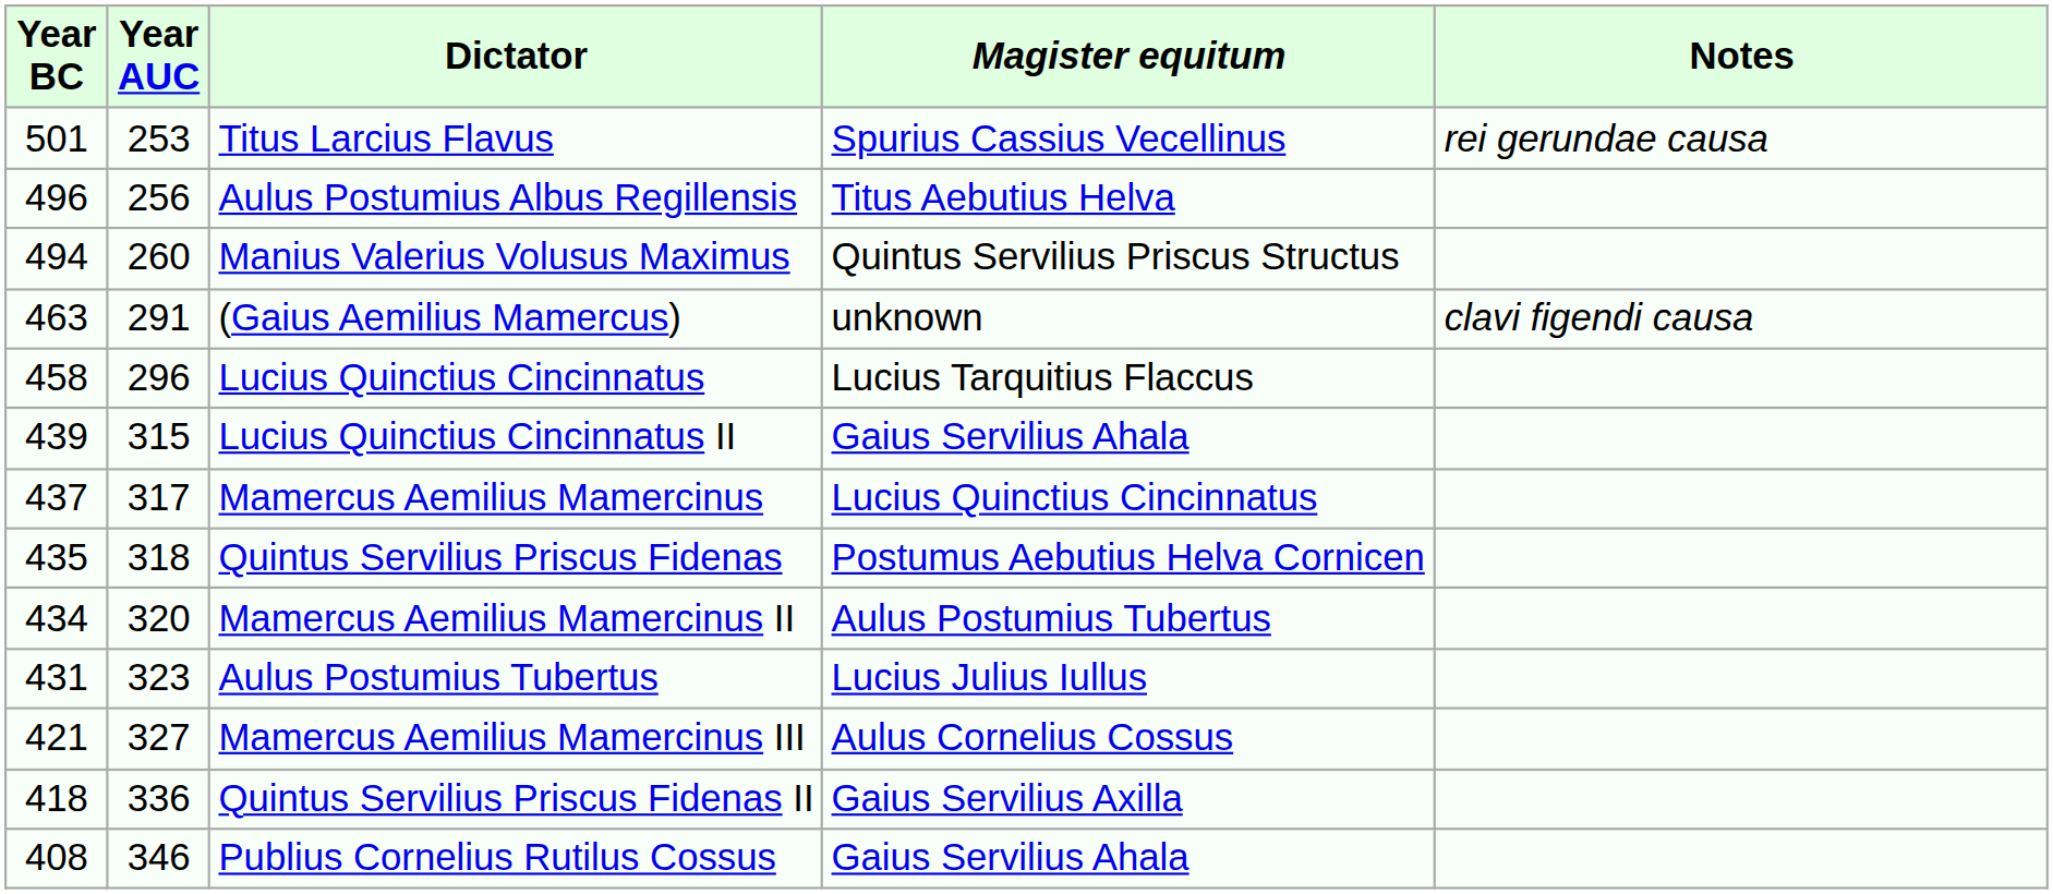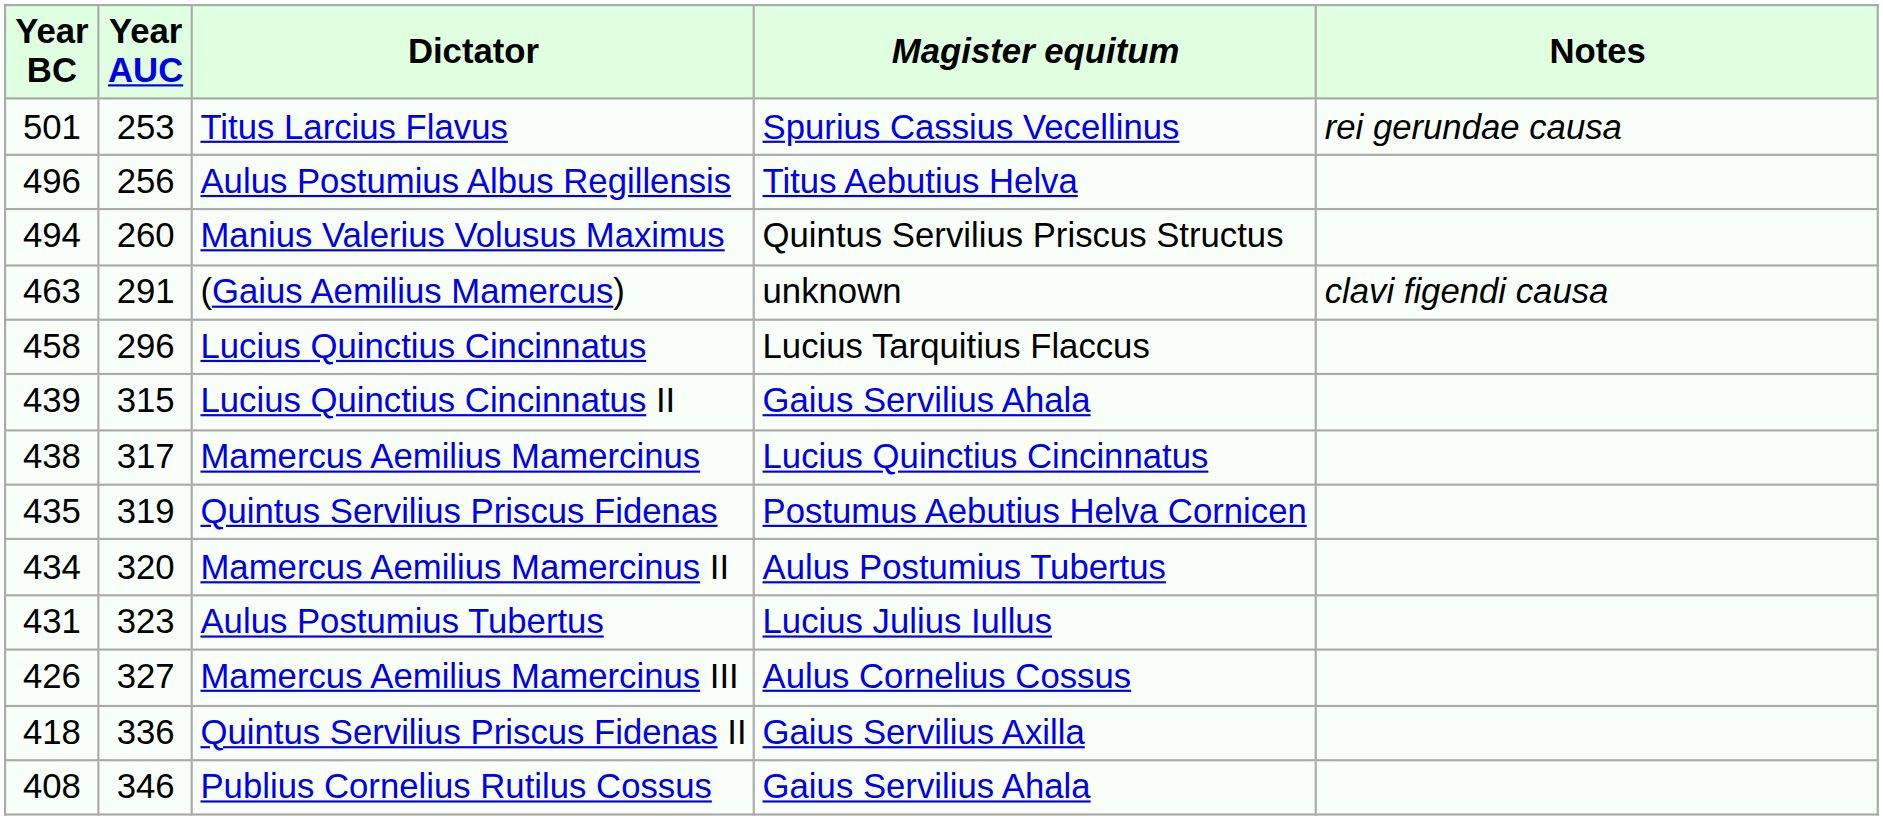 <table class="wikitable" style="background:#F8FFF8">
 <tr>
 <th width=5% style="background:#E0FFE0">Year<br>BC</th>
 <th width=5% style="background:#E0FFE0">Year<br><a href='#'>AUC</a></th>
 <th width=30% style="background:#E0FFE0">Dictator</th>
 <th width=30% style="background:#E0FFE0"><em>Magister equitum</em></th>
 <th width=30% style="background:#E0FFE0">Notes</th>
 </tr>
 <tr>
 <td style="text-align:center;">501</td>
 <td style="text-align:center;">253</td>
 <td><a href='#'>Titus Larcius Flavus</a></td>
 <td><a href='#'>Spurius Cassius Vecellinus</a></td>
 <td><em>rei gerundae causa</em></td>
 </tr>
 <tr>
 <td style="text-align:center;">496</td>
 <td style="text-align:center;">256</td>
 <td><a href='#'>Aulus Postumius Albus Regillensis</a></td>
 <td><a href='#'>Titus Aebutius Helva</a></td>
 <td></td>
 </tr>
 <tr>
 <td style="text-align:center;">494</td>
 <td style="text-align:center;">260</td>
 <td><a href='#'>Manius Valerius Volusus Maximus</a></td>
 <td>Quintus Servilius Priscus Structus</td>
 <td></td>
 </tr>
 <tr>
 <td style="text-align:center;">463</td>
 <td style="text-align:center;">291</td>
 <td>(<a href='#'>Gaius Aemilius Mamercus</a>)</td>
 <td>unknown</td>
 <td><em>clavi figendi causa</em></td>
 </tr>
 <tr>
 <td style="text-align:center;">458</td>
 <td style="text-align:center;">296</td>
 <td><a href='#'>Lucius Quinctius Cincinnatus</a></td>
 <td>Lucius Tarquitius Flaccus</td>
 <td></td>
 </tr>
 <tr>
 <td style="text-align:center;">439</td>
 <td style="text-align:center;">315</td>
 <td><a href='#'>Lucius Quinctius Cincinnatus</a> II</td>
 <td><a href='#'>Gaius Servilius Ahala</a></td>
 <td></td>
 </tr>
 <tr>
-<td style="text-align:center;">437</td>
+<td style="text-align:center;">438</td>
 <td style="text-align:center;">317</td>
 <td><a href='#'>Mamercus Aemilius Mamercinus</a></td>
 <td><a href='#'>Lucius Quinctius Cincinnatus</a></td>
 <td></td>
 </tr>
 <tr>
 <td style="text-align:center;">435</td>
-<td style="text-align:center;">318</td>
+<td style="text-align:center;">319</td>
 <td><a href='#'>Quintus Servilius Priscus Fidenas</a></td>
 <td><a href='#'>Postumus Aebutius Helva Cornicen</a></td>
 <td></td>
 </tr>
 <tr>
 <td style="text-align:center;">434</td>
 <td style="text-align:center;">320</td>
 <td><a href='#'>Mamercus Aemilius Mamercinus</a> II</td>
 <td><a href='#'>Aulus Postumius Tubertus</a></td>
 <td></td>
 </tr>
 <tr>
 <td style="text-align:center;">431</td>
 <td style="text-align:center;">323</td>
 <td><a href='#'>Aulus Postumius Tubertus</a></td>
 <td><a href='#'>Lucius Julius Iullus</a></td>
 <td></td>
 </tr>
 <tr>
-<td style="text-align:center;">421</td>
+<td style="text-align:center;">426</td>
 <td style="text-align:center;">327</td>
 <td><a href='#'>Mamercus Aemilius Mamercinus</a> III</td>
 <td><a href='#'>Aulus Cornelius Cossus</a></td>
 <td></td>
 </tr>
 <tr>
 <td style="text-align:center;">418</td>
 <td style="text-align:center;">336</td>
 <td><a href='#'>Quintus Servilius Priscus Fidenas</a> II</td>
 <td><a href='#'>Gaius Servilius Axilla</a></td>
 <td></td>
 </tr>
 <tr>
 <td style="text-align:center;">408</td>
 <td style="text-align:center;">346</td>
 <td><a href='#'>Publius Cornelius Rutilus Cossus</a></td>
 <td><a href='#'>Gaius Servilius Ahala</a></td>
 <td></td>
 </tr>
 </table>
